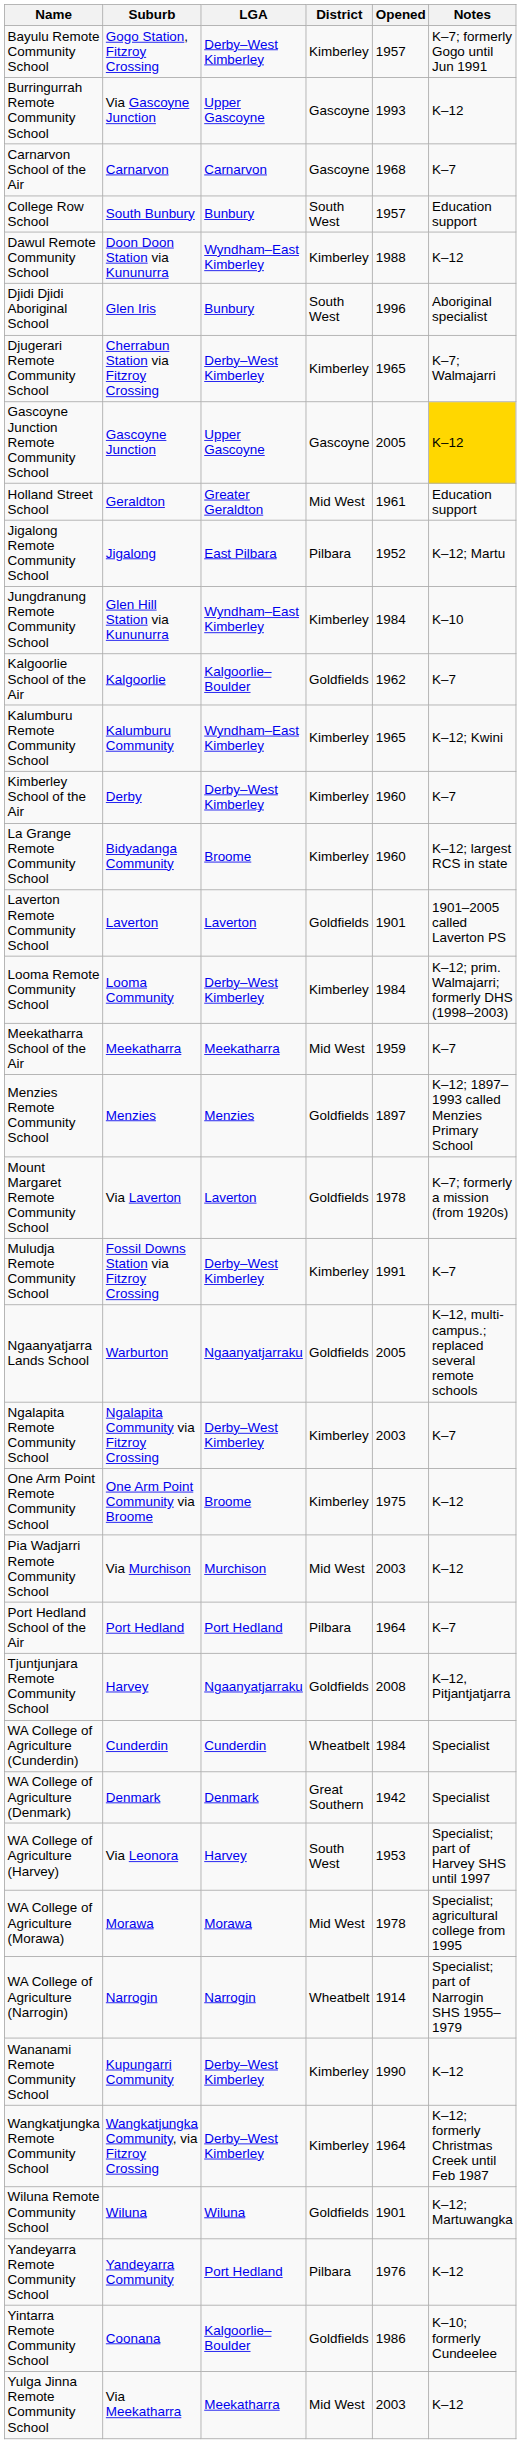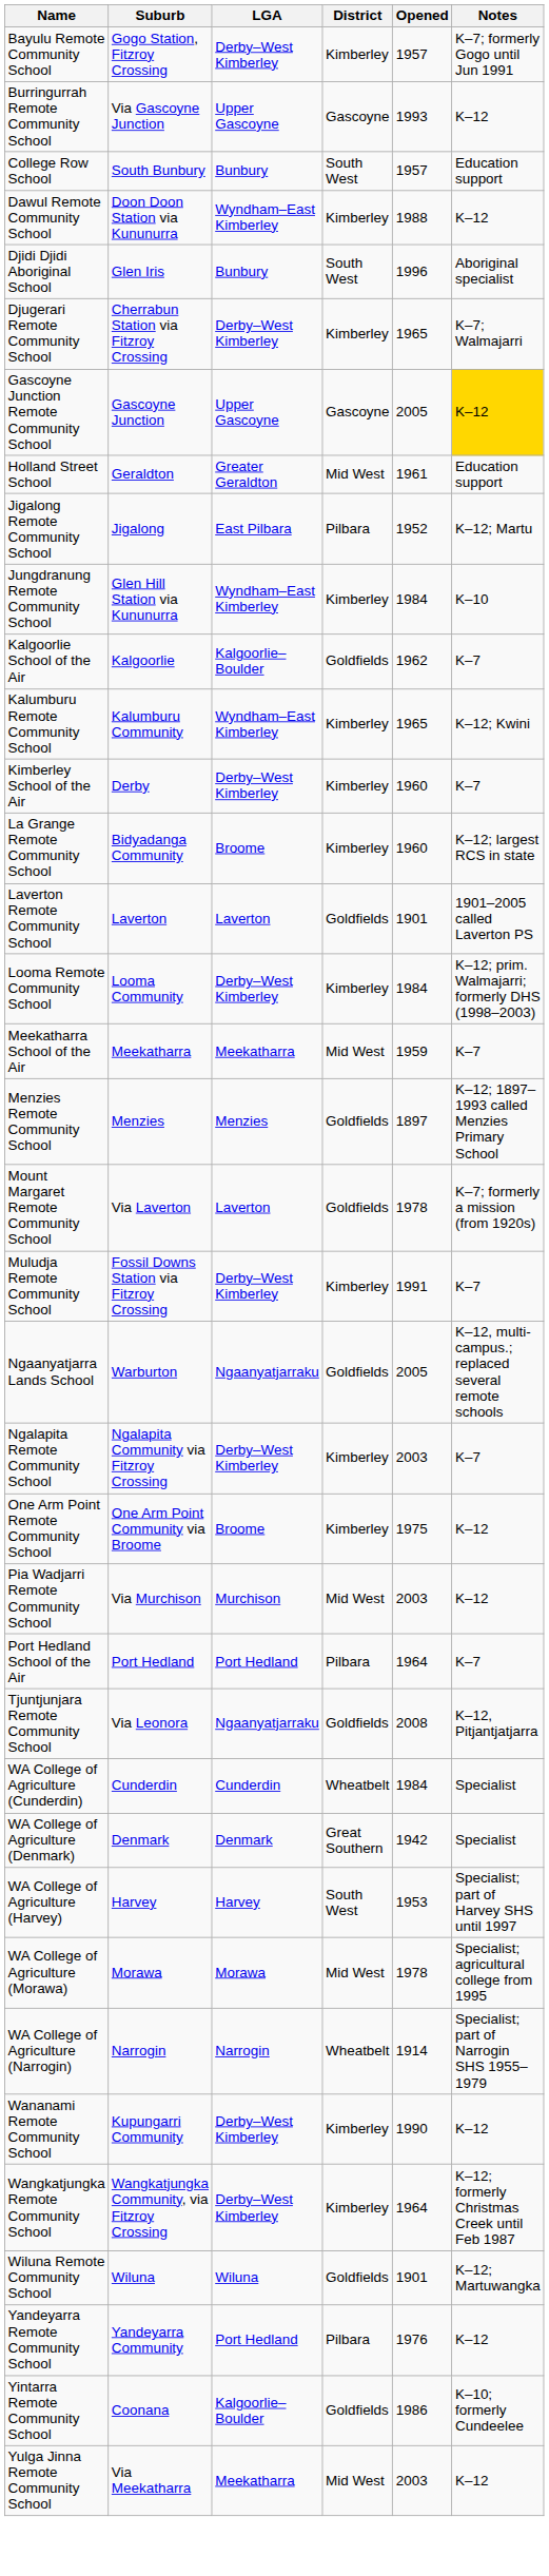 <table class="wikitable sortable">
 <tr>
 <th>Name</th>
 <th>Suburb</th>
 <th>LGA</th>
 <th>District</th>
 <th>Opened</th>
 <th>Notes</th>
 </tr>
 <tr>
 <td>Bayulu Remote Community School</td>
 <td><a href='#'>Gogo Station</a>, <a href='#'>Fitzroy Crossing</a></td>
 <td><a href='#'>Derby–West Kimberley</a></td>
 <td>Kimberley</td>
 <td>1957</td>
 <td>K–7; formerly Gogo until Jun 1991</td>
 </tr>
 <tr>
 <td>Burringurrah Remote Community School</td>
 <td>Via <a href='#'>Gascoyne Junction</a></td>
 <td><a href='#'>Upper Gascoyne</a></td>
 <td>Gascoyne</td>
 <td>1993</td>
 <td>K–12</td>
-</tr>
-<tr>
-<td>Carnarvon School of the Air</td>
-<td><a href='#'>Carnarvon</a></td>
-<td><a href='#'>Carnarvon</a></td>
-<td>Gascoyne</td>
-<td>1968</td>
-<td>K–7</td>
 </tr>
 <tr>
 <td>College Row School</td>
 <td><a href='#'>South Bunbury</a></td>
 <td><a href='#'>Bunbury</a></td>
 <td>South West</td>
 <td>1957</td>
 <td>Education support</td>
 </tr>
 <tr>
 <td>Dawul Remote Community School</td>
 <td><a href='#'>Doon Doon Station</a> via <a href='#'>Kununurra</a></td>
 <td><a href='#'>Wyndham–East Kimberley</a></td>
 <td>Kimberley</td>
 <td>1988</td>
 <td>K–12</td>
 </tr>
 <tr>
 <td>Djidi Djidi Aboriginal School</td>
 <td><a href='#'>Glen Iris</a></td>
 <td><a href='#'>Bunbury</a></td>
 <td>South West</td>
 <td>1996</td>
 <td>Aboriginal specialist</td>
 </tr>
 <tr>
 <td>Djugerari Remote Community School</td>
 <td><a href='#'>Cherrabun Station</a> via <a href='#'>Fitzroy Crossing</a></td>
 <td><a href='#'>Derby–West Kimberley</a></td>
 <td>Kimberley</td>
 <td>1965</td>
 <td>K–7; Walmajarri</td>
 </tr>
 <tr>
 <td>Gascoyne Junction Remote Community School</td>
 <td><a href='#'>Gascoyne Junction</a></td>
 <td><a href='#'>Upper Gascoyne</a></td>
 <td>Gascoyne</td>
 <td>2005</td>
 <td style="background: gold;">K–12</td>
 </tr>
 <tr>
 <td>Holland Street School</td>
 <td><a href='#'>Geraldton</a></td>
 <td><a href='#'>Greater Geraldton</a></td>
 <td>Mid West</td>
 <td>1961</td>
 <td>Education support</td>
 </tr>
 <tr>
 <td>Jigalong Remote Community School</td>
 <td><a href='#'>Jigalong</a></td>
 <td><a href='#'>East Pilbara</a></td>
 <td>Pilbara</td>
 <td>1952</td>
 <td>K–12; Martu</td>
 </tr>
 <tr>
 <td>Jungdranung Remote Community School</td>
 <td><a href='#'>Glen Hill Station</a> via <a href='#'>Kununurra</a></td>
 <td><a href='#'>Wyndham–East Kimberley</a></td>
 <td>Kimberley</td>
 <td>1984</td>
 <td>K–10</td>
 </tr>
 <tr>
 <td>Kalgoorlie School of the Air</td>
 <td><a href='#'>Kalgoorlie</a></td>
 <td><a href='#'>Kalgoorlie–Boulder</a></td>
 <td>Goldfields</td>
 <td>1962</td>
 <td>K–7</td>
 </tr>
 <tr>
 <td>Kalumburu Remote Community School</td>
 <td><a href='#'>Kalumburu Community</a></td>
 <td><a href='#'>Wyndham–East Kimberley</a></td>
 <td>Kimberley</td>
 <td>1965</td>
 <td>K–12; Kwini</td>
 </tr>
 <tr>
 <td>Kimberley School of the Air</td>
 <td><a href='#'>Derby</a></td>
 <td><a href='#'>Derby–West Kimberley</a></td>
 <td>Kimberley</td>
 <td>1960</td>
 <td>K–7</td>
 </tr>
 <tr>
 <td>La Grange Remote Community School</td>
 <td><a href='#'>Bidyadanga Community</a></td>
 <td><a href='#'>Broome</a></td>
 <td>Kimberley</td>
 <td>1960</td>
 <td>K–12; largest RCS in state</td>
 </tr>
 <tr>
 <td>Laverton Remote Community School</td>
 <td><a href='#'>Laverton</a></td>
 <td><a href='#'>Laverton</a></td>
 <td>Goldfields</td>
 <td>1901</td>
 <td>1901–2005 called Laverton PS</td>
 </tr>
 <tr>
 <td>Looma Remote Community School</td>
 <td><a href='#'>Looma Community</a></td>
 <td><a href='#'>Derby–West Kimberley</a></td>
 <td>Kimberley</td>
 <td>1984</td>
 <td>K–12; prim. Walmajarri; formerly DHS (1998–2003)</td>
 </tr>
 <tr>
 <td>Meekatharra School of the Air</td>
 <td><a href='#'>Meekatharra</a></td>
 <td><a href='#'>Meekatharra</a></td>
 <td>Mid West</td>
 <td>1959</td>
 <td>K–7</td>
 </tr>
 <tr>
 <td>Menzies Remote Community School</td>
 <td><a href='#'>Menzies</a></td>
 <td><a href='#'>Menzies</a></td>
 <td>Goldfields</td>
 <td>1897</td>
 <td>K–12; 1897–1993 called Menzies Primary School</td>
 </tr>
 <tr>
 <td>Mount Margaret Remote Community School</td>
 <td>Via <a href='#'>Laverton</a></td>
 <td><a href='#'>Laverton</a></td>
 <td>Goldfields</td>
 <td>1978</td>
 <td>K–7; formerly a mission (from 1920s)</td>
 </tr>
 <tr>
 <td>Muludja Remote Community School</td>
 <td><a href='#'>Fossil Downs Station</a> via <a href='#'>Fitzroy Crossing</a></td>
 <td><a href='#'>Derby–West Kimberley</a></td>
 <td>Kimberley</td>
 <td>1991</td>
 <td>K–7</td>
 </tr>
 <tr>
 <td>Ngaanyatjarra Lands School</td>
 <td><a href='#'>Warburton</a></td>
 <td><a href='#'>Ngaanyatjarraku</a></td>
 <td>Goldfields</td>
 <td>2005</td>
 <td>K–12, multi-campus.; replaced several remote schools</td>
 </tr>
 <tr>
 <td>Ngalapita Remote Community School</td>
 <td><a href='#'>Ngalapita Community</a> via <a href='#'>Fitzroy Crossing</a></td>
 <td><a href='#'>Derby–West Kimberley</a></td>
 <td>Kimberley</td>
 <td>2003</td>
 <td>K–7</td>
 </tr>
 <tr>
 <td>One Arm Point Remote Community School</td>
 <td><a href='#'>One Arm Point Community</a> via <a href='#'>Broome</a></td>
 <td><a href='#'>Broome</a></td>
 <td>Kimberley</td>
 <td>1975</td>
 <td>K–12</td>
 </tr>
 <tr>
 <td>Pia Wadjarri Remote Community School</td>
 <td>Via <a href='#'>Murchison</a></td>
 <td><a href='#'>Murchison</a></td>
 <td>Mid West</td>
 <td>2003</td>
 <td>K–12</td>
 </tr>
 <tr>
 <td>Port Hedland School of the Air</td>
 <td><a href='#'>Port Hedland</a></td>
 <td><a href='#'>Port Hedland</a></td>
 <td>Pilbara</td>
 <td>1964</td>
 <td>K–7</td>
 </tr>
 <tr>
 <td>Tjuntjunjara Remote Community School</td>
-<td><a href='#'>Harvey</a></td>
+<td>Via <a href='#'>Leonora</a></td>
 <td><a href='#'>Ngaanyatjarraku</a></td>
 <td>Goldfields</td>
 <td>2008</td>
 <td>K–12, Pitjantjatjarra</td>
 </tr>
 <tr>
 <td>WA College of Agriculture (Cunderdin)</td>
 <td><a href='#'>Cunderdin</a></td>
 <td><a href='#'>Cunderdin</a></td>
 <td>Wheatbelt</td>
 <td>1984</td>
 <td>Specialist</td>
 </tr>
 <tr>
 <td>WA College of Agriculture (Denmark)</td>
 <td><a href='#'>Denmark</a></td>
 <td><a href='#'>Denmark</a></td>
 <td>Great Southern</td>
 <td>1942</td>
 <td>Specialist</td>
 </tr>
 <tr>
 <td>WA College of Agriculture (Harvey)</td>
-<td>Via <a href='#'>Leonora</a></td>
+<td><a href='#'>Harvey</a></td>
 <td><a href='#'>Harvey</a></td>
 <td>South West</td>
 <td>1953</td>
 <td>Specialist; part of Harvey SHS until 1997</td>
 </tr>
 <tr>
 <td>WA College of Agriculture (Morawa)</td>
 <td><a href='#'>Morawa</a></td>
 <td><a href='#'>Morawa</a></td>
 <td>Mid West</td>
 <td>1978</td>
 <td>Specialist; agricultural college from 1995</td>
 </tr>
 <tr>
 <td>WA College of Agriculture (Narrogin)</td>
 <td><a href='#'>Narrogin</a></td>
 <td><a href='#'>Narrogin</a></td>
 <td>Wheatbelt</td>
 <td>1914</td>
 <td>Specialist; part of Narrogin SHS 1955–1979</td>
 </tr>
 <tr>
 <td>Wananami Remote Community School</td>
 <td><a href='#'>Kupungarri Community</a></td>
 <td><a href='#'>Derby–West Kimberley</a></td>
 <td>Kimberley</td>
 <td>1990</td>
 <td>K–12</td>
 </tr>
 <tr>
 <td>Wangkatjungka Remote Community School</td>
 <td><a href='#'>Wangkatjungka Community</a>, via <a href='#'>Fitzroy Crossing</a></td>
 <td><a href='#'>Derby–West Kimberley</a></td>
 <td>Kimberley</td>
 <td>1964</td>
 <td>K–12; formerly Christmas Creek until Feb 1987</td>
 </tr>
 <tr>
 <td>Wiluna Remote Community School</td>
 <td><a href='#'>Wiluna</a></td>
 <td><a href='#'>Wiluna</a></td>
 <td>Goldfields</td>
 <td>1901</td>
 <td>K–12; Martuwangka</td>
 </tr>
 <tr>
 <td>Yandeyarra Remote Community School</td>
 <td><a href='#'>Yandeyarra Community</a></td>
 <td><a href='#'>Port Hedland</a></td>
 <td>Pilbara</td>
 <td>1976</td>
 <td>K–12</td>
 </tr>
 <tr>
 <td>Yintarra Remote Community School</td>
 <td><a href='#'>Coonana</a></td>
 <td><a href='#'>Kalgoorlie–Boulder</a></td>
 <td>Goldfields</td>
 <td>1986</td>
 <td>K–10; formerly Cundeelee</td>
 </tr>
 <tr>
 <td>Yulga Jinna Remote Community School</td>
 <td>Via <a href='#'>Meekatharra</a></td>
 <td><a href='#'>Meekatharra</a></td>
 <td>Mid West</td>
 <td>2003</td>
 <td>K–12</td>
 </tr>
 </table>
